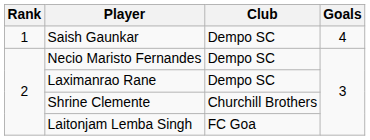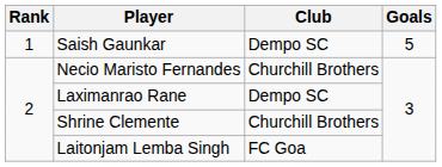 <table class="wikitable">
 <tr>
 <th>Rank</th>
 <th>Player</th>
 <th>Club</th>
 <th>Goals</th>
 </tr>
 <tr>
 <td align="center">1</td>
 <td>Saish Gaunkar</td>
 <td>Dempo SC</td>
-<td align="center">4</td>
+<td align="center">5</td>
 </tr>
 <tr>
 <td rowspan="4" align="center">2</td>
 <td>Necio Maristo Fernandes</td>
-<td>Dempo SC</td>
+<td>Churchill Brothers</td>
 <td rowspan="4" align="center">3</td>
 </tr>
 <tr>
 <td>Laximanrao Rane</td>
 <td>Dempo SC</td>
 </tr>
 <tr>
 <td>Shrine Clemente</td>
 <td>Churchill Brothers</td>
 </tr>
 <tr>
 <td>Laitonjam Lemba Singh</td>
 <td>FC Goa</td>
 </tr>
 </table>
